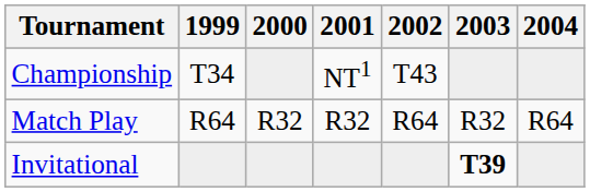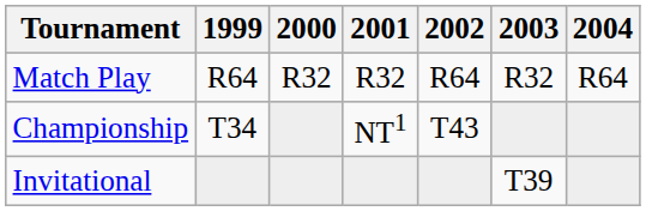 <table class="wikitable" style="text-align:center;">
 <tr>
 <th>Tournament</th>
 <th>1999</th>
 <th>2000</th>
 <th>2001</th>
 <th>2002</th>
 <th>2003</th>
 <th>2004</th>
 </tr>
 <tr>
+<td align="left"><a href='#'>Match Play</a></td>
+<td>R64</td>
+<td>R32</td>
+<td>R32</td>
+<td>R64</td>
+<td>R32</td>
+<td>R64</td>
+</tr>
+<tr>
 <td align="left"><a href='#'>Championship</a></td>
 <td>T34</td>
 <td style="background:#eeeeee;"></td>
 <td>NT<sup>1</sup></td>
 <td>T43</td>
 <td style="background:#eeeeee;"></td>
 <td style="background:#eeeeee;"></td>
 </tr>
 <tr>
-<td align="left"><a href='#'>Match Play</a></td>
-<td>R64</td>
-<td>R32</td>
-<td>R32</td>
-<td>R64</td>
-<td>R32</td>
-<td>R64</td>
-</tr>
-<tr>
 <td align="left"><a href='#'>Invitational</a></td>
 <td style="background:#eeeeee;"></td>
 <td style="background:#eeeeee;"></td>
 <td style="background:#eeeeee;"></td>
 <td style="background:#eeeeee;"></td>
-<td><strong>T39</strong></td>
+<td>T39</td>
 <td style="background:#eeeeee;"></td>
 </tr>
 </table>
